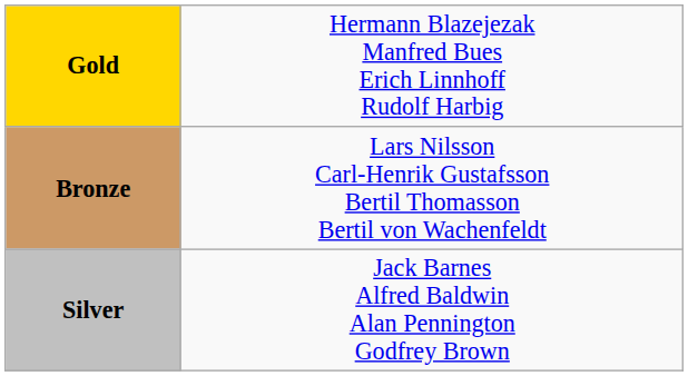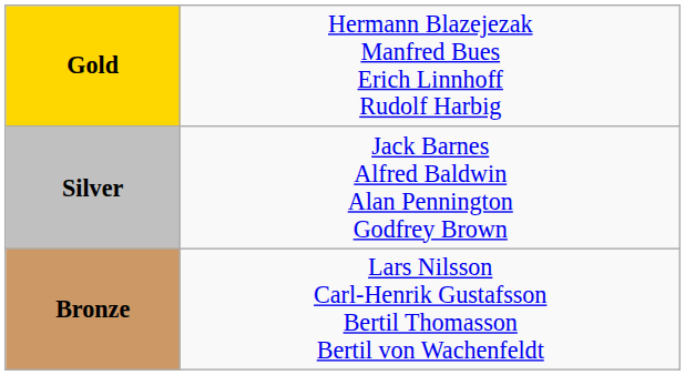 <table class="wikitable" style="text-align:center; " width="35%">
 <tr>
 <td bgcolor="gold"><strong>Gold</strong></td>
 <td><a href='#'>Hermann Blazejezak</a><br><a href='#'>Manfred Bues</a><br><a href='#'>Erich Linnhoff</a><br><a href='#'>Rudolf Harbig</a><br><small><em></em></small></td>
 </tr>
 <tr>
+<td bgcolor="silver"><strong>Silver</strong></td>
+<td><a href='#'>Jack Barnes</a><br><a href='#'>Alfred Baldwin</a><br><a href='#'>Alan Pennington</a><br><a href='#'>Godfrey Brown</a><br><small><em></em></small></td>
+</tr>
+<tr>
 <td bgcolor="CC9966"><strong>Bronze</strong></td>
 <td><a href='#'>Lars Nilsson</a><br><a href='#'>Carl-Henrik Gustafsson</a><br><a href='#'>Bertil Thomasson</a><br><a href='#'>Bertil von Wachenfeldt</a><br><small><em></em></small></td>
 </tr>
-<tr>
-<td bgcolor="silver"><strong>Silver</strong></td>
-<td><a href='#'>Jack Barnes</a><br><a href='#'>Alfred Baldwin</a><br><a href='#'>Alan Pennington</a><br><a href='#'>Godfrey Brown</a><br><small><em></em></small></td>
-</tr>
 </table>
